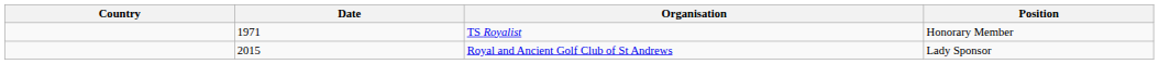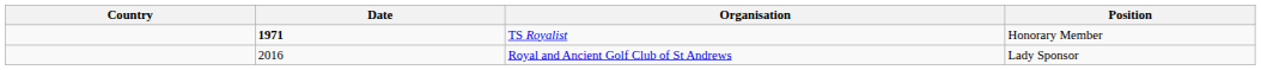 <table class="wikitable" width="100%" style="margin:0.5em 1em 0.5em 0; border:1px #005566 solid; border-collapse:collapse;">
 <tr>
 <th bgcolor="#F5F5F5" width="20%"><span>Country</span></th>
 <th bgcolor="#F5F5F5" width="20%"><span>Date</span></th>
 <th bgcolor="#F5F5F5" width="40%"><span>Organisation</span></th>
 <th bgcolor="#F5F5F5" width="20%"><span>Position</span></th>
 </tr>
 <tr>
 <td></td>
-<td>1971</td>
+<td><strong>1971</strong></td>
 <td><a href='#'>TS <em>Royalist</em></a></td>
 <td>Honorary Member</td>
 </tr>
 <tr>
 <td></td>
-<td>2015</td>
+<td>2016</td>
 <td><a href='#'>Royal and Ancient Golf Club of St Andrews</a></td>
 <td>Lady Sponsor</td>
 </tr>
 </table>
